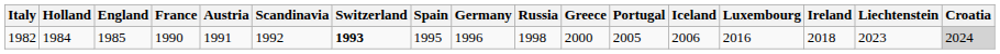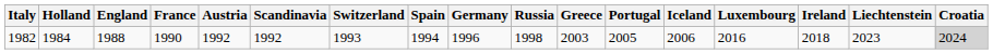 <table class="wikitable">
 <tr>
 <th>Italy</th>
 <th>Holland</th>
 <th>England</th>
 <th>France</th>
 <th>Austria</th>
 <th>Scandinavia</th>
 <th>Switzerland</th>
 <th>Spain</th>
 <th>Germany</th>
 <th>Russia</th>
 <th>Greece</th>
 <th>Portugal</th>
 <th>Iceland</th>
 <th>Luxembourg</th>
 <th>Ireland</th>
 <th>Liechtenstein</th>
 <th>Croatia</th>
 </tr>
 <tr>
 <td>1982</td>
 <td>1984</td>
-<td>1985</td>
+<td>1988</td>
 <td>1990</td>
-<td>1991</td>
 <td>1992</td>
-<td><strong>1993</strong></td>
-<td>1995</td>
+<td>1992</td>
+<td>1993</td>
+<td>1994</td>
 <td>1996</td>
 <td>1998</td>
-<td>2000</td>
+<td>2003</td>
 <td>2005</td>
 <td>2006</td>
 <td>2016</td>
 <td>2018</td>
 <td>2023</td>
 <td style="background: lightgrey;">2024</td>
 </tr>
 </table>
